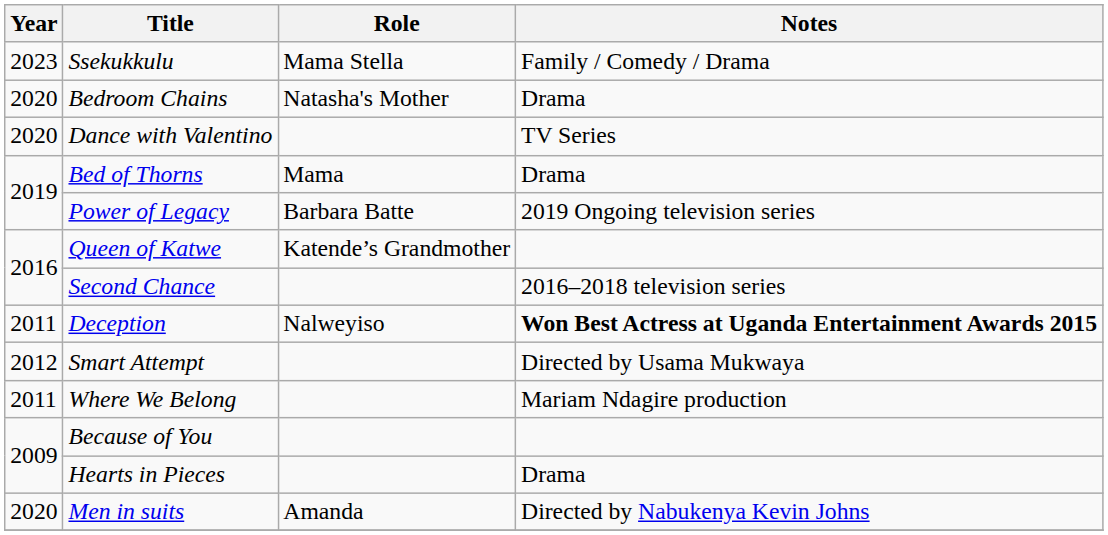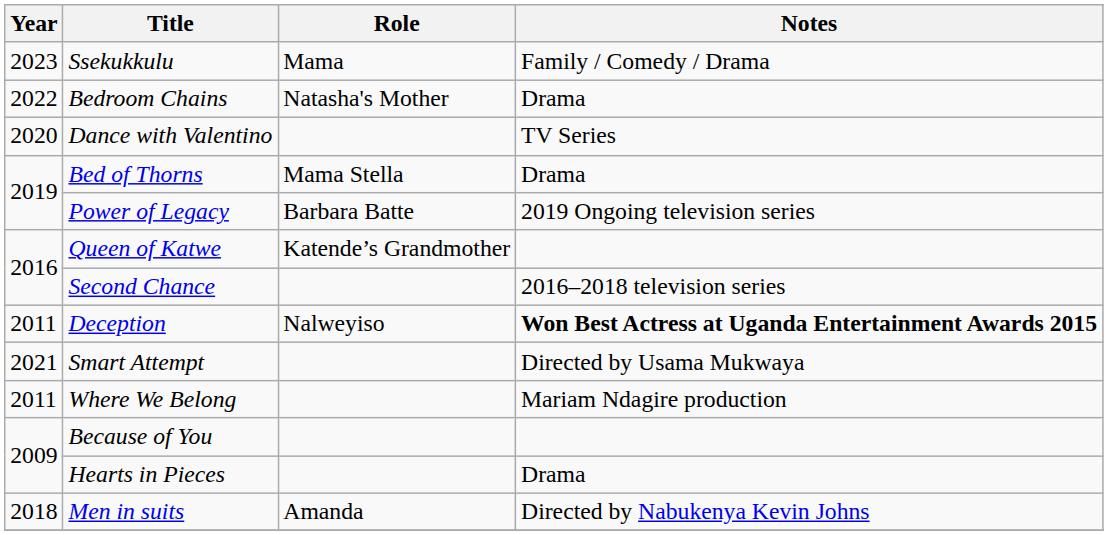 <table class="wikitable sortable">
 <tr>
 <th>Year</th>
 <th>Title</th>
 <th>Role</th>
 <th class="unsortable">Notes</th>
 </tr>
 <tr>
 <td>2023</td>
 <td><em>Ssekukkulu</em></td>
-<td>Mama Stella</td>
+<td>Mama</td>
 <td>Family / Comedy / Drama</td>
 </tr>
 <tr>
-<td>2020</td>
+<td>2022</td>
 <td><em>Bedroom Chains</em></td>
 <td>Natasha's Mother</td>
 <td>Drama</td>
 </tr>
 <tr>
 <td>2020</td>
 <td><em>Dance with Valentino</em></td>
 <td></td>
 <td>TV Series</td>
 </tr>
 <tr>
 <td rowspan="2">2019</td>
 <td><em><a href='#'>Bed of Thorns</a></em></td>
-<td>Mama</td>
+<td>Mama Stella</td>
 <td>Drama</td>
 </tr>
 <tr>
 <td><em><a href='#'>Power of Legacy</a></em></td>
 <td>Barbara Batte</td>
 <td>2019 Ongoing television series</td>
 </tr>
 <tr>
 <td rowspan="2">2016</td>
 <td><em><a href='#'>Queen of Katwe</a></em></td>
 <td>Katende’s Grandmother</td>
 <td></td>
 </tr>
 <tr>
 <td><em><a href='#'>Second Chance</a></em></td>
 <td></td>
 <td>2016–2018 television series</td>
 </tr>
 <tr>
 <td>2011</td>
 <td><em><a href='#'>Deception</a></em></td>
 <td>Nalweyiso</td>
 <td><strong>Won Best Actress at Uganda Entertainment Awards 2015</strong></td>
 </tr>
 <tr>
-<td>2012</td>
+<td>2021</td>
 <td><em>Smart Attempt</em></td>
 <td></td>
 <td>Directed by Usama Mukwaya</td>
 </tr>
 <tr>
 <td>2011</td>
 <td><em>Where We Belong</em></td>
 <td></td>
 <td>Mariam Ndagire production</td>
 </tr>
 <tr>
 <td rowspan="2">2009</td>
 <td><em>Because of You</em></td>
 <td></td>
 <td></td>
 </tr>
 <tr>
 <td><em>Hearts in Pieces</em></td>
 <td></td>
 <td>Drama</td>
 </tr>
 <tr>
-<td>2020</td>
+<td>2018</td>
 <td><em> <a href='#'>Men in suits</a> </em></td>
 <td>Amanda</td>
 <td>Directed by <a href='#'>Nabukenya Kevin Johns</a></td>
 </tr>
 <tr>
 </tr>
 </table>
